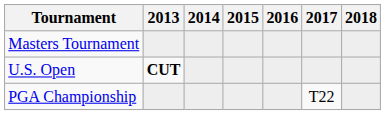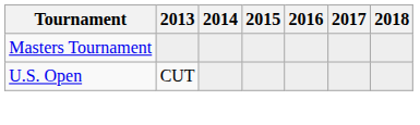 <table class="wikitable" style="font-size:95%;text-align:center;">
 <tr>
 <th>Tournament</th>
 <th>2013</th>
 <th>2014</th>
 <th>2015</th>
 <th>2016</th>
 <th>2017</th>
 <th>2018</th>
 </tr>
 <tr>
 <td align=left><a href='#'>Masters Tournament</a></td>
 <td style="background:#eeeeee;"></td>
 <td style="background:#eeeeee;"></td>
 <td style="background:#eeeeee;"></td>
 <td style="background:#eeeeee;"></td>
 <td style="background:#eeeeee;"></td>
 <td style="background:#eeeeee;"></td>
 </tr>
 <tr>
 <td align=left><a href='#'>U.S. Open</a></td>
-<td><strong>CUT</strong></td>
+<td>CUT</td>
 <td style="background:#eeeeee;"></td>
 <td style="background:#eeeeee;"></td>
 <td style="background:#eeeeee;"></td>
 <td style="background:#eeeeee;"></td>
 <td style="background:#eeeeee;"></td>
 </tr>
-<tr>
-<td align=left><a href='#'>PGA Championship</a></td>
-<td style="background:#eeeeee;"></td>
-<td style="background:#eeeeee;"></td>
-<td style="background:#eeeeee;"></td>
-<td style="background:#eeeeee;"></td>
-<td>T22</td>
-<td style="background:#eeeeee;"></td>
-</tr>
 </table>
